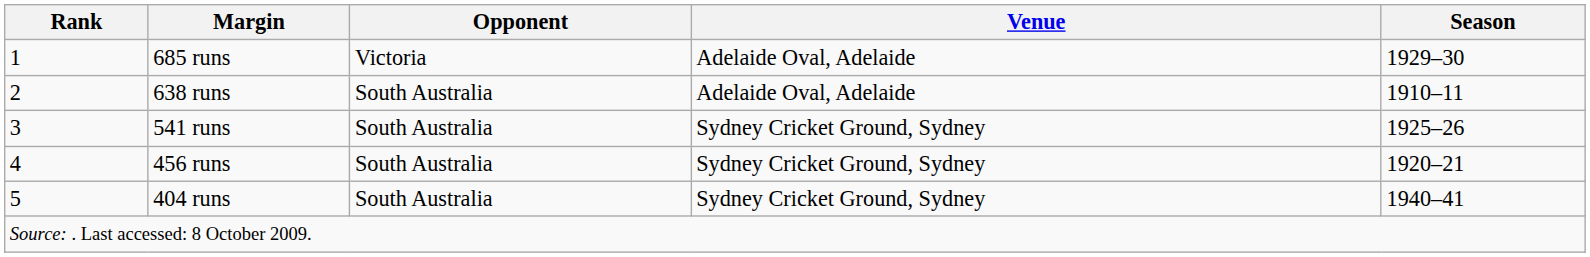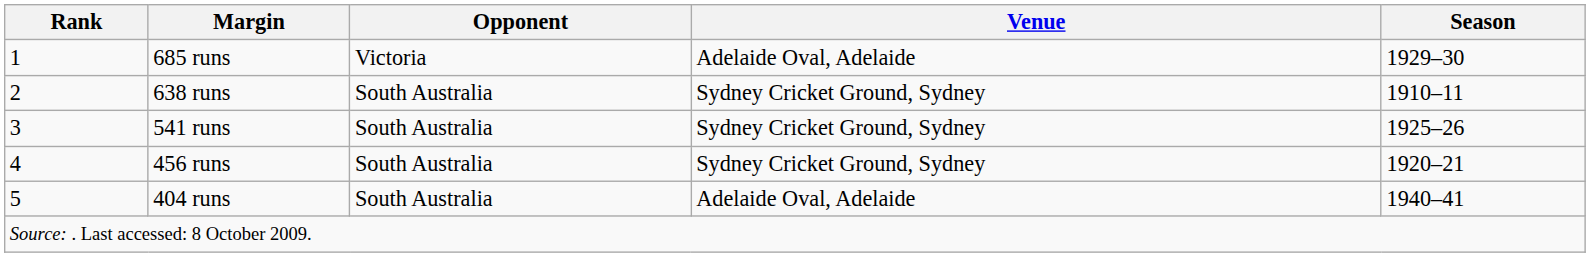 <table class="wikitable" style="width:90%;">
 <tr>
 <th>Rank</th>
 <th>Margin</th>
 <th>Opponent</th>
 <th><a href='#'>Venue</a></th>
 <th>Season</th>
 </tr>
 <tr>
 <td>1</td>
 <td>685 runs</td>
 <td>Victoria</td>
 <td>Adelaide Oval, Adelaide</td>
 <td>1929–30</td>
 </tr>
 <tr>
 <td>2</td>
 <td>638 runs</td>
 <td>South Australia</td>
-<td>Adelaide Oval, Adelaide</td>
+<td>Sydney Cricket Ground, Sydney</td>
 <td>1910–11</td>
 </tr>
 <tr>
 <td>3</td>
 <td>541 runs</td>
 <td>South Australia</td>
 <td>Sydney Cricket Ground, Sydney</td>
 <td>1925–26</td>
 </tr>
 <tr>
 <td>4</td>
 <td>456 runs</td>
 <td>South Australia</td>
 <td>Sydney Cricket Ground, Sydney</td>
 <td>1920–21</td>
 </tr>
 <tr>
 <td>5</td>
 <td>404 runs</td>
 <td>South Australia</td>
-<td>Sydney Cricket Ground, Sydney</td>
+<td>Adelaide Oval, Adelaide</td>
 <td>1940–41</td>
 </tr>
 <tr>
 <td colspan=5><small><em>Source: </em>. Last accessed: 8 October 2009.</small></td>
 </tr>
 </table>
